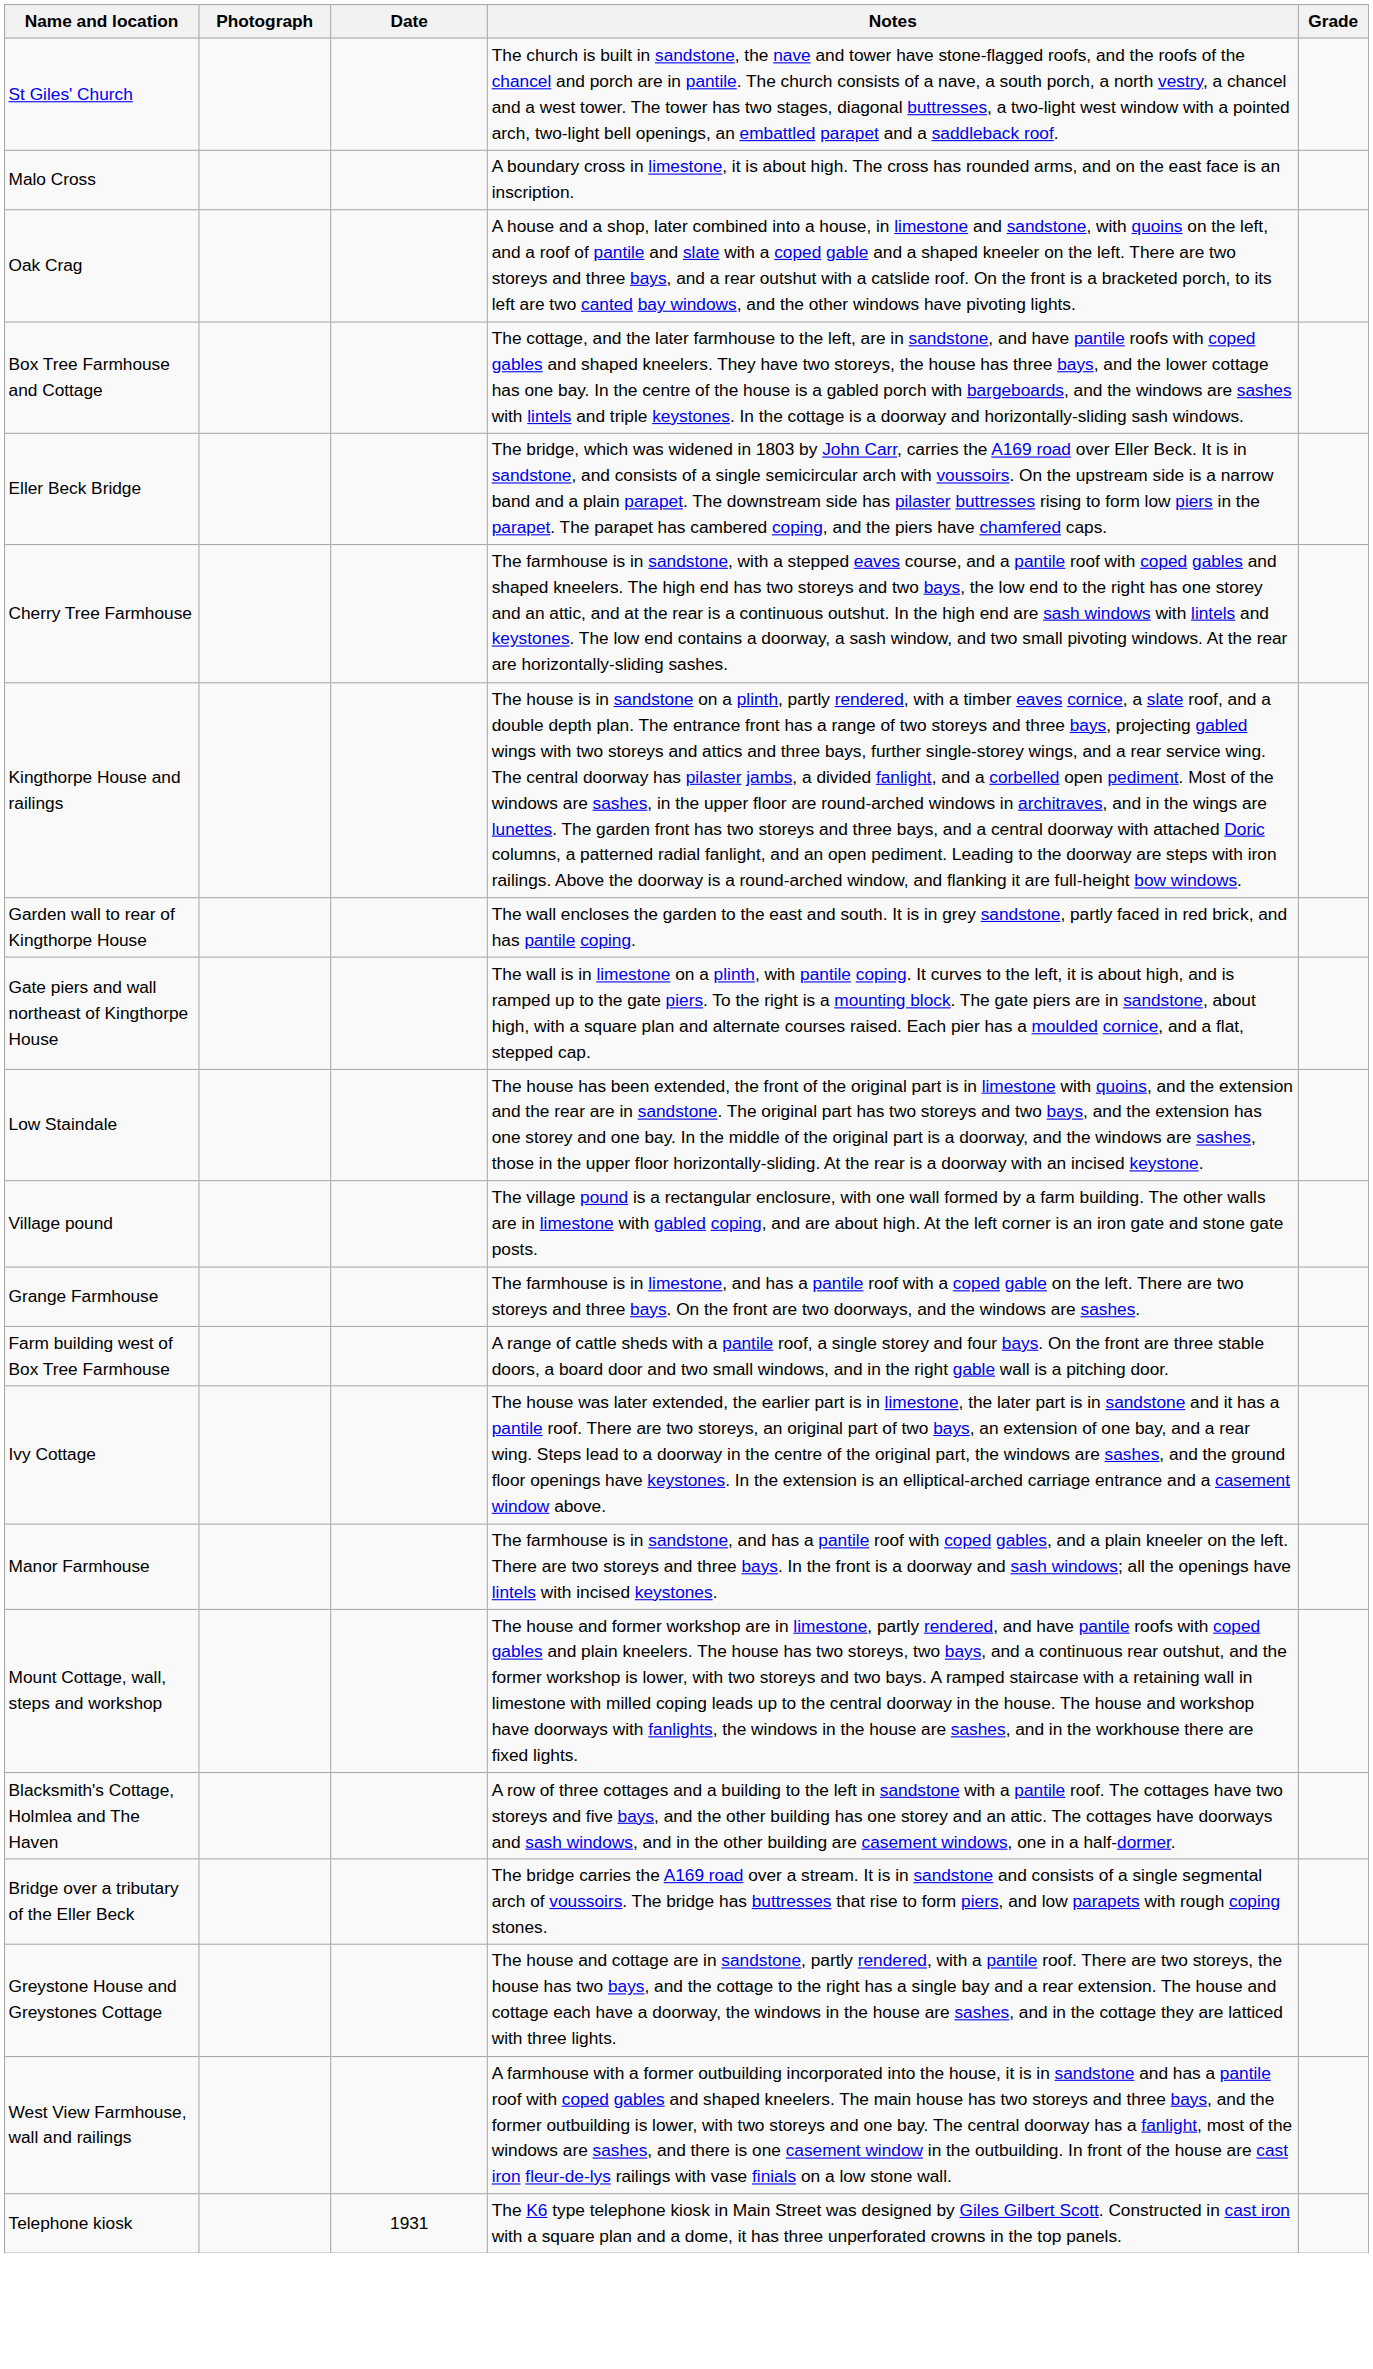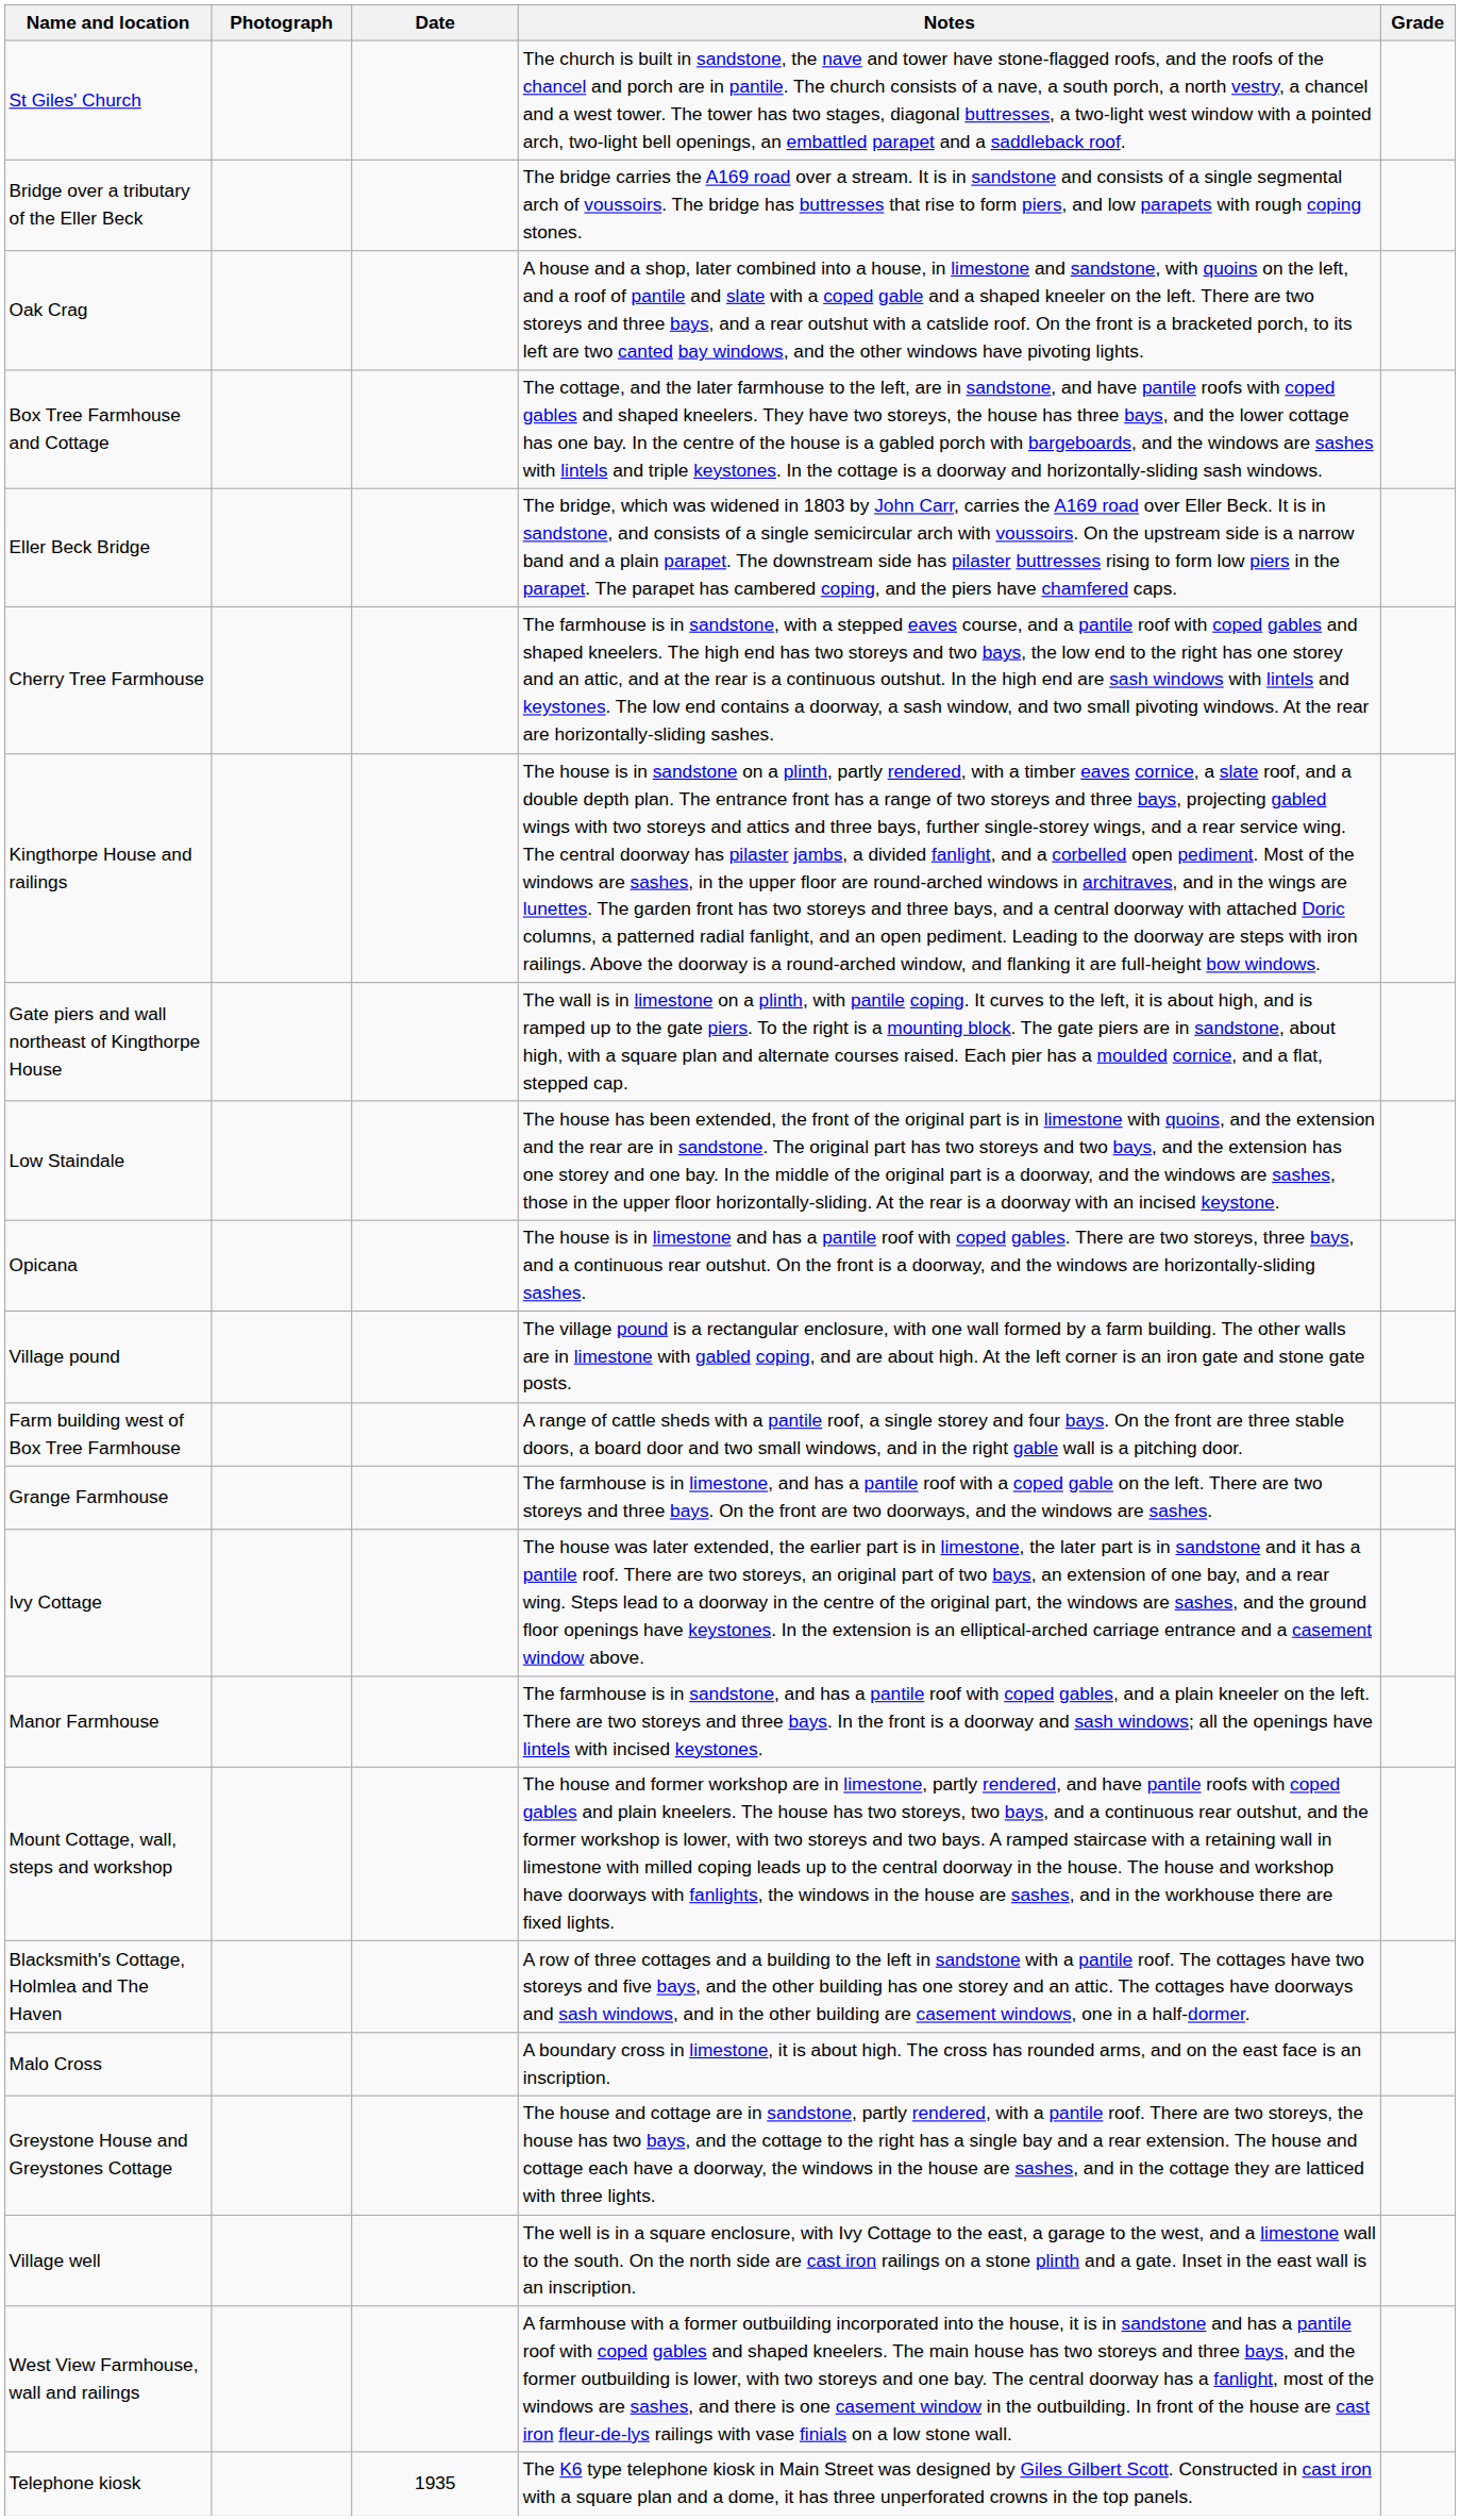 <table class="wikitable sortable plainrowheaders" style="width:100%; border:0px; text-align:left; line-height:150%">
 <tr>
 <th scope="col" style="width:150px">Name and location</th>
 <th scope="col" style="width:100px" class="unsortable">Photograph</th>
 <th scope="col" style="width:120px">Date</th>
 <th scope="col" style="width:650px" class="unsortable">Notes</th>
 <th scope="col" style="width:50px">Grade</th>
 </tr>
 <tr>
 <td><a href='#'>St Giles' Church</a><br><small></small></td>
 <td></td>
 <td align="center"></td>
 <td>The church is built in <a href='#'>sandstone</a>, the <a href='#'>nave</a> and tower have stone-flagged roofs, and the roofs of the <a href='#'>chancel</a> and porch are in <a href='#'>pantile</a>. The church consists of a nave, a south porch, a north <a href='#'>vestry</a>,  a chancel and a west tower. The tower has two stages, diagonal <a href='#'>buttresses</a>, a two-light west window with a pointed arch, two-light bell openings, an <a href='#'>embattled</a> <a href='#'>parapet</a> and a <a href='#'>saddleback roof</a>.</td>
 <td align="center" ></td>
 </tr>
 <tr>
-<td>Malo Cross<br><small></small></td>
+<td>Bridge over a tributary of the Eller Beck<br><small></small></td>
 <td></td>
 <td align="center"></td>
-<td>A boundary cross in <a href='#'>limestone</a>, it is about  high. The cross has rounded arms, and on the east face is an inscription.</td>
+<td>The bridge carries the <a href='#'>A169 road</a> over a stream. It is in <a href='#'>sandstone</a> and consists of a single segmental arch of <a href='#'>voussoirs</a>. The bridge has <a href='#'>buttresses</a> that rise to form <a href='#'>piers</a>, and low <a href='#'>parapets</a> with rough <a href='#'>coping</a> stones.</td>
 <td align="center" ></td>
 </tr>
 <tr>
 <td>Oak Crag<br><small></small></td>
 <td></td>
 <td align="center"></td>
 <td>A house and a shop, later combined into a house, in <a href='#'>limestone</a> and <a href='#'>sandstone</a>, with <a href='#'>quoins</a> on the left, and a roof of <a href='#'>pantile</a> and <a href='#'>slate</a> with a <a href='#'>coped</a> <a href='#'>gable</a> and a shaped kneeler on the left. There are two storeys and three <a href='#'>bays</a>, and a rear outshut with a catslide roof. On the front is a bracketed porch, to its left are two <a href='#'>canted</a> <a href='#'>bay windows</a>, and the other windows have pivoting lights.</td>
 <td align="center" ></td>
 </tr>
 <tr>
 <td>Box Tree Farmhouse and Cottage<br><small></small></td>
 <td></td>
 <td align="center"></td>
 <td>The cottage, and the later farmhouse to the left, are in <a href='#'>sandstone</a>, and have <a href='#'>pantile</a> roofs with <a href='#'>coped</a> <a href='#'>gables</a> and shaped kneelers. They have two storeys, the house has three <a href='#'>bays</a>, and the lower cottage has one bay. In the centre of the house is a gabled porch with <a href='#'>bargeboards</a>, and the windows are <a href='#'>sashes</a> with <a href='#'>lintels</a> and triple <a href='#'>keystones</a>. In the cottage is a doorway and horizontally-sliding sash windows.</td>
 <td align="center" ></td>
 </tr>
 <tr>
 <td>Eller Beck Bridge<br><small></small></td>
 <td></td>
 <td align="center"></td>
 <td>The bridge, which was widened in 1803 by <a href='#'>John Carr</a>, carries the <a href='#'>A169 road</a> over Eller Beck. It is in <a href='#'>sandstone</a>, and consists of a single semicircular arch with <a href='#'>voussoirs</a>. On the upstream side is a narrow band and a plain <a href='#'>parapet</a>. The downstream side has <a href='#'>pilaster</a> <a href='#'>buttresses</a> rising to form low <a href='#'>piers</a> in the <a href='#'>parapet</a>. The parapet has cambered <a href='#'>coping</a>, and the piers have <a href='#'>chamfered</a> caps.</td>
 <td align="center" ></td>
 </tr>
 <tr>
 <td>Cherry Tree Farmhouse<br><small></small></td>
 <td></td>
 <td align="center"></td>
 <td>The farmhouse is in <a href='#'>sandstone</a>, with a stepped <a href='#'>eaves</a> course, and a <a href='#'>pantile</a> roof with <a href='#'>coped</a> <a href='#'>gables</a> and shaped kneelers. The high end has two storeys and two <a href='#'>bays</a>, the low end to the right has one storey and an attic, and at the rear is a continuous outshut. In the high end are <a href='#'>sash windows</a> with <a href='#'>lintels</a> and <a href='#'>keystones</a>. The low end contains a doorway, a sash window, and two small pivoting windows. At the rear are horizontally-sliding sashes.</td>
 <td align="center" ></td>
 </tr>
 <tr>
 <td>Kingthorpe House and railings<br><small></small></td>
 <td></td>
 <td align="center"></td>
 <td>The house is in <a href='#'>sandstone</a> on a <a href='#'>plinth</a>, partly <a href='#'>rendered</a>, with a timber <a href='#'>eaves</a> <a href='#'>cornice</a>, a <a href='#'>slate</a> roof, and a double depth plan. The entrance front has a range of two storeys and three <a href='#'>bays</a>, projecting <a href='#'>gabled</a> wings with two storeys and attics and three bays, further single-storey wings, and a rear service wing. The central doorway has <a href='#'>pilaster</a> <a href='#'>jambs</a>, a divided <a href='#'>fanlight</a>, and a <a href='#'>corbelled</a> open <a href='#'>pediment</a>. Most of the windows are <a href='#'>sashes</a>, in the upper floor are round-arched windows in <a href='#'>architraves</a>, and in the wings are <a href='#'>lunettes</a>. The garden front has two storeys and three bays, and a central doorway with attached <a href='#'>Doric</a> columns, a patterned radial fanlight, and an open pediment. Leading to the doorway are steps with iron railings. Above the doorway is a round-arched window, and flanking it are full-height <a href='#'>bow windows</a>.</td>
 <td align="center" ></td>
 </tr>
 <tr>
-<td>Garden wall to rear of Kingthorpe House<br><small></small></td>
-<td></td>
-<td align="center"></td>
-<td>The wall encloses the garden to the east and south. It is in grey <a href='#'>sandstone</a>, partly faced in red brick, and has <a href='#'>pantile</a> <a href='#'>coping</a>.</td>
-<td align="center" ></td>
-</tr>
-<tr>
 <td>Gate piers and wall northeast of Kingthorpe House<br><small></small></td>
 <td></td>
 <td align="center"></td>
 <td>The wall is in <a href='#'>limestone</a> on a <a href='#'>plinth</a>, with <a href='#'>pantile</a> <a href='#'>coping</a>. It curves to the left, it is about  high, and is ramped up to the gate <a href='#'>piers</a>. To the right is a <a href='#'>mounting block</a>. The gate piers are in <a href='#'>sandstone</a>, about  high, with a square plan and alternate courses raised. Each pier has a <a href='#'>moulded</a> <a href='#'>cornice</a>, and a flat, stepped cap.</td>
 <td align="center" ></td>
 </tr>
 <tr>
 <td>Low Staindale<br><small></small></td>
 <td></td>
 <td align="center"></td>
 <td>The house has been extended, the front of the original part is in <a href='#'>limestone</a> with <a href='#'>quoins</a>, and the extension and the rear are in <a href='#'>sandstone</a>. The original part has two storeys and two <a href='#'>bays</a>, and the extension has one storey and one bay. In the middle of the original part is a doorway, and the windows are <a href='#'>sashes</a>, those in the upper floor horizontally-sliding. At the rear is a doorway with an incised <a href='#'>keystone</a>.</td>
 <td align="center" ></td>
 </tr>
 <tr>
+<td>Opicana<br><small></small></td>
+<td></td>
+<td align="center"></td>
+<td>The house is in <a href='#'>limestone</a> and has a <a href='#'>pantile</a> roof with <a href='#'>coped</a> <a href='#'>gables</a>. There are two storeys, three <a href='#'>bays</a>, and a continuous rear outshut. On the front is a doorway, and the windows are horizontally-sliding <a href='#'>sashes</a>.</td>
+<td align="center" ></td>
+</tr>
+<tr>
 <td>Village pound<br><small></small></td>
 <td></td>
 <td align="center"></td>
 <td>The village <a href='#'>pound</a> is a rectangular enclosure, with one wall formed by a farm building. The other walls are in <a href='#'>limestone</a> with <a href='#'>gabled</a> <a href='#'>coping</a>, and are about  high. At the left corner is an iron gate and stone gate posts.</td>
 <td align="center" ></td>
 </tr>
 <tr>
+<td>Farm building west of Box Tree Farmhouse<br><small></small></td>
+<td></td>
+<td align="center"></td>
+<td>A range of cattle sheds with a <a href='#'>pantile</a> roof, a single storey and four <a href='#'>bays</a>. On the front are three stable doors, a board door and two small windows, and in the right <a href='#'>gable</a> wall is a pitching door.</td>
+<td align="center" ></td>
+</tr>
+<tr>
 <td>Grange Farmhouse<br><small></small></td>
 <td></td>
 <td align="center"></td>
 <td>The farmhouse is in <a href='#'>limestone</a>, and has a <a href='#'>pantile</a> roof with a <a href='#'>coped</a> <a href='#'>gable</a> on the left. There are two storeys and three <a href='#'>bays</a>. On the front are two doorways, and the windows are <a href='#'>sashes</a>.</td>
-<td align="center" ></td>
-</tr>
-<tr>
-<td>Farm building west of Box Tree Farmhouse<br><small></small></td>
-<td></td>
-<td align="center"></td>
-<td>A range of cattle sheds with a <a href='#'>pantile</a> roof, a single storey and four <a href='#'>bays</a>. On the front are three stable doors, a board door and two small windows, and in the right <a href='#'>gable</a> wall is a pitching door.</td>
 <td align="center" ></td>
 </tr>
 <tr>
 <td>Ivy Cottage<br><small></small></td>
 <td></td>
 <td align="center"></td>
 <td>The house was later extended, the earlier part is in <a href='#'>limestone</a>, the later part is in <a href='#'>sandstone</a> and it has a <a href='#'>pantile</a> roof. There are two storeys, an original part of two <a href='#'>bays</a>, an extension of one bay, and a rear wing. Steps lead to a doorway in the centre of the original part, the windows are <a href='#'>sashes</a>, and the ground floor openings have <a href='#'>keystones</a>. In the extension is an elliptical-arched carriage entrance and a <a href='#'>casement window</a> above.</td>
 <td align="center" ></td>
 </tr>
 <tr>
 <td>Manor Farmhouse<br><small></small></td>
 <td></td>
 <td align="center"></td>
 <td>The farmhouse is in <a href='#'>sandstone</a>, and has a <a href='#'>pantile</a> roof with <a href='#'>coped</a> <a href='#'>gables</a>, and a plain kneeler on the left. There are two storeys and three <a href='#'>bays</a>. In the front is a doorway and <a href='#'>sash windows</a>; all the openings have <a href='#'>lintels</a> with incised <a href='#'>keystones</a>.</td>
 <td align="center" ></td>
 </tr>
 <tr>
 <td>Mount Cottage, wall, steps and workshop<br><small></small></td>
 <td></td>
 <td align="center"></td>
 <td>The house and former workshop are in <a href='#'>limestone</a>, partly <a href='#'>rendered</a>, and have <a href='#'>pantile</a> roofs with <a href='#'>coped</a> <a href='#'>gables</a> and plain kneelers. The house has two storeys, two <a href='#'>bays</a>, and a continuous rear outshut, and the former workshop is lower, with two storeys and two bays. A ramped staircase with a retaining wall in limestone with milled coping leads up to the central doorway in the house. The house and workshop have doorways with <a href='#'>fanlights</a>, the windows in the house are <a href='#'>sashes</a>, and in the workhouse there are fixed lights.</td>
 <td align="center" ></td>
 </tr>
 <tr>
 <td>Blacksmith's Cottage, Holmlea and The Haven<br><small></small></td>
 <td></td>
 <td align="center"></td>
 <td>A row of three cottages and a building to the left in <a href='#'>sandstone</a> with a <a href='#'>pantile</a> roof. The cottages have two storeys and five <a href='#'>bays</a>, and the other building has one storey and an attic. The cottages have doorways and <a href='#'>sash windows</a>, and in the other building are <a href='#'>casement windows</a>, one in a half-<a href='#'>dormer</a>.</td>
 <td align="center" ></td>
 </tr>
 <tr>
-<td>Bridge over a tributary of the Eller Beck<br><small></small></td>
+<td>Malo Cross<br><small></small></td>
 <td></td>
 <td align="center"></td>
-<td>The bridge carries the <a href='#'>A169 road</a> over a stream. It is in <a href='#'>sandstone</a> and consists of a single segmental arch of <a href='#'>voussoirs</a>. The bridge has <a href='#'>buttresses</a> that rise to form <a href='#'>piers</a>, and low <a href='#'>parapets</a> with rough <a href='#'>coping</a> stones.</td>
+<td>A boundary cross in <a href='#'>limestone</a>, it is about  high. The cross has rounded arms, and on the east face is an inscription.</td>
 <td align="center" ></td>
 </tr>
 <tr>
 <td>Greystone House and Greystones Cottage<br><small></small></td>
 <td></td>
 <td align="center"></td>
 <td>The house and cottage are in <a href='#'>sandstone</a>, partly <a href='#'>rendered</a>, with a <a href='#'>pantile</a> roof. There are two storeys, the house has two <a href='#'>bays</a>, and the cottage to the right  has a single bay and a rear extension. The house and cottage each have a doorway, the windows in the house are <a href='#'>sashes</a>, and in the cottage they are latticed with three lights.</td>
+<td align="center" ></td>
+</tr>
+<tr>
+<td>Village well<br><small></small></td>
+<td></td>
+<td align="center"></td>
+<td>The well is in a square enclosure, with Ivy Cottage to the east, a garage to the west, and a <a href='#'>limestone</a> wall to the south. On the north side are <a href='#'>cast iron</a> railings on a stone <a href='#'>plinth</a> and a gate. Inset in the east wall is an inscription.</td>
 <td align="center" ></td>
 </tr>
 <tr>
 <td>West View Farmhouse, wall and railings<br><small></small></td>
 <td></td>
 <td align="center"></td>
 <td>A farmhouse with a former outbuilding incorporated into the house, it is in <a href='#'>sandstone</a> and has a <a href='#'>pantile</a> roof with <a href='#'>coped</a> <a href='#'>gables</a> and shaped kneelers. The main house has two storeys and three <a href='#'>bays</a>, and the former outbuilding is lower, with two storeys and one bay. The central doorway has a <a href='#'>fanlight</a>, most of the windows are <a href='#'>sashes</a>, and there is one <a href='#'>casement window</a> in the outbuilding. In front of the house are <a href='#'>cast iron</a> <a href='#'>fleur-de-lys</a> railings with vase <a href='#'>finials</a> on a low stone wall.</td>
 <td align="center" ></td>
 </tr>
 <tr>
 <td>Telephone kiosk<br><small></small></td>
 <td></td>
-<td align="center">1931</td>
+<td align="center">1935</td>
 <td>The <a href='#'>K6</a> type telephone kiosk in Main Street was designed by <a href='#'>Giles Gilbert Scott</a>.  Constructed in <a href='#'>cast iron</a> with a square plan and a dome, it has three unperforated crowns in the top panels.</td>
 <td align="center" ></td>
 </tr>
 <tr>
 </tr>
 </table>
